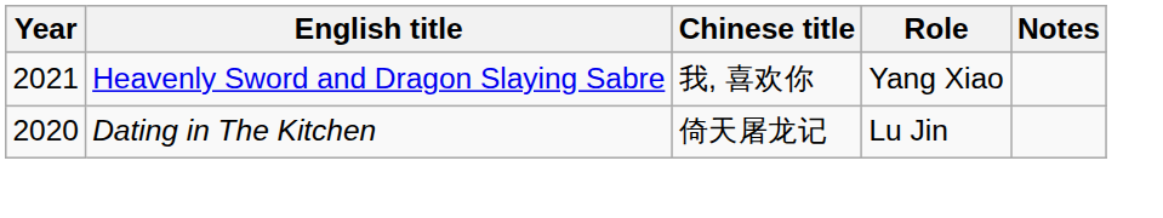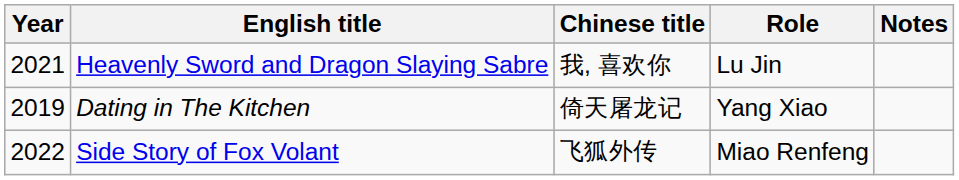 <table class="wikitable sortable">
 <tr>
 <th>Year</th>
 <th>English title</th>
 <th>Chinese title</th>
 <th>Role</th>
 <th class="unsortable">Notes</th>
 </tr>
 <tr>
 <td>2021</td>
 <td><a href='#'>Heavenly Sword and Dragon Slaying Sabre</a></td>
 <td>我, 喜欢你</td>
+<td>Lu Jin</td>
+<td></td>
+</tr>
+<tr>
+<td>2019</td>
+<td><em>Dating in The Kitchen</em></td>
+<td>倚天屠龙记</td>
 <td>Yang Xiao</td>
 <td></td>
 </tr>
 <tr>
-<td>2020</td>
-<td><em>Dating in The Kitchen</em></td>
-<td>倚天屠龙记</td>
-<td>Lu Jin</td>
+<td>2022</td>
+<td><a href='#'>Side Story of Fox Volant</a></td>
+<td>飞狐外传</td>
+<td>Miao Renfeng</td>
 <td></td>
 </tr>
 </table>
